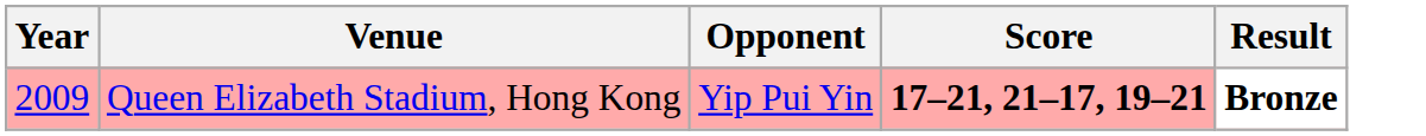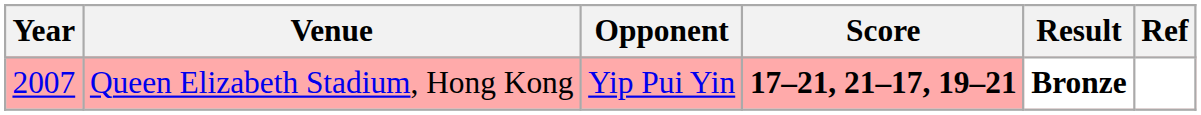 <table class="sortable wikitable" style="font-size: 90%">
 <tr>
 <th>Year</th>
 <th>Venue</th>
 <th>Opponent</th>
 <th>Score</th>
 <th>Result</th>
+<th>Ref</th>
 </tr>
 <tr style="background:#FFAAAA">
-<td align="center"><a href='#'>2009</a></td>
+<td align="center"><a href='#'>2007</a></td>
 <td align="left"><a href='#'>Queen Elizabeth Stadium</a>, Hong Kong</td>
 <td align="left"> <a href='#'>Yip Pui Yin</a></td>
 <td align="left"><strong>17–21, 21–17, 19–21</strong></td>
 <td style="text-align:left; background:white"> <strong>Bronze</strong></td>
+<td style="text-align:center; background:white"></td>
 </tr>
 </table>
